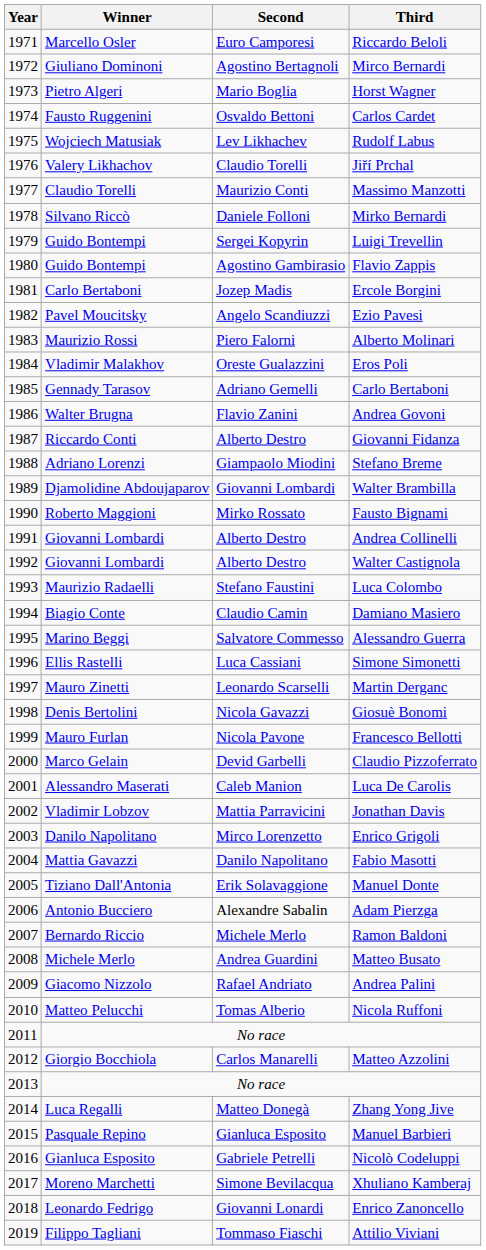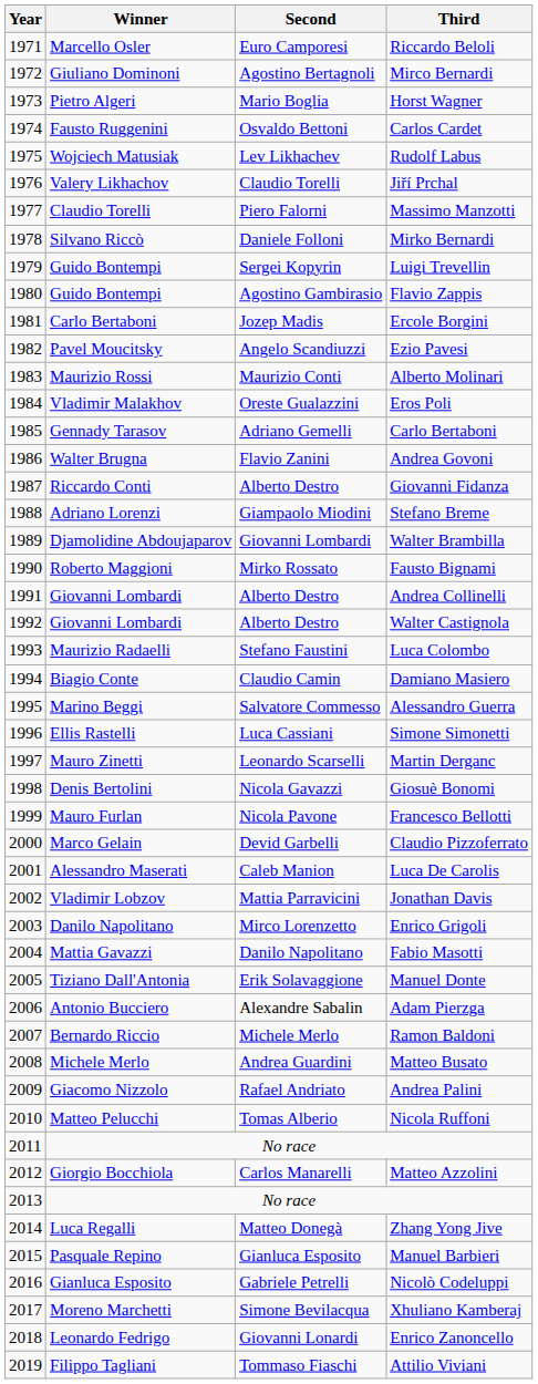 <table class="wikitable" style="font-size:95%">
 <tr>
 <th>Year</th>
 <th>Winner</th>
 <th>Second</th>
 <th>Third</th>
 </tr>
 <tr>
 <td>1971</td>
 <td> <a href='#'>Marcello Osler</a></td>
 <td> <a href='#'>Euro Camporesi</a></td>
 <td> <a href='#'>Riccardo Beloli</a></td>
 </tr>
 <tr>
 <td>1972</td>
 <td> <a href='#'>Giuliano Dominoni</a></td>
 <td> <a href='#'>Agostino Bertagnoli</a></td>
 <td> <a href='#'>Mirco Bernardi</a></td>
 </tr>
 <tr>
 <td>1973</td>
 <td> <a href='#'>Pietro Algeri</a></td>
 <td> <a href='#'>Mario Boglia</a></td>
 <td> <a href='#'>Horst Wagner</a></td>
 </tr>
 <tr>
 <td>1974</td>
 <td> <a href='#'>Fausto Ruggenini</a></td>
 <td> <a href='#'>Osvaldo Bettoni</a></td>
 <td> <a href='#'>Carlos Cardet</a></td>
 </tr>
 <tr>
 <td>1975</td>
 <td> <a href='#'>Wojciech Matusiak</a></td>
 <td> <a href='#'>Lev Likhachev</a></td>
 <td> <a href='#'>Rudolf Labus</a></td>
 </tr>
 <tr>
 <td>1976</td>
 <td> <a href='#'>Valery Likhachov</a></td>
 <td> <a href='#'>Claudio Torelli</a></td>
 <td> <a href='#'>Jiří Prchal</a></td>
 </tr>
 <tr>
 <td>1977</td>
 <td> <a href='#'>Claudio Torelli</a></td>
-<td> <a href='#'>Maurizio Conti</a></td>
+<td> <a href='#'>Piero Falorni</a></td>
 <td> <a href='#'>Massimo Manzotti</a></td>
 </tr>
 <tr>
 <td>1978</td>
 <td> <a href='#'>Silvano Riccò</a></td>
 <td> <a href='#'>Daniele Folloni</a></td>
 <td> <a href='#'>Mirko Bernardi</a></td>
 </tr>
 <tr>
 <td>1979</td>
 <td> <a href='#'>Guido Bontempi</a></td>
 <td> <a href='#'>Sergei Kopyrin</a></td>
 <td> <a href='#'>Luigi Trevellin</a></td>
 </tr>
 <tr>
 <td>1980</td>
 <td> <a href='#'>Guido Bontempi</a></td>
 <td> <a href='#'>Agostino Gambirasio</a></td>
 <td> <a href='#'>Flavio Zappis</a></td>
 </tr>
 <tr>
 <td>1981</td>
 <td> <a href='#'>Carlo Bertaboni</a></td>
 <td> <a href='#'>Jozep Madis</a></td>
 <td> <a href='#'>Ercole Borgini</a></td>
 </tr>
 <tr>
 <td>1982</td>
 <td> <a href='#'>Pavel Moucitsky</a></td>
 <td> <a href='#'>Angelo Scandiuzzi</a></td>
 <td> <a href='#'>Ezio Pavesi</a></td>
 </tr>
 <tr>
 <td>1983</td>
 <td> <a href='#'>Maurizio Rossi</a></td>
-<td> <a href='#'>Piero Falorni</a></td>
+<td> <a href='#'>Maurizio Conti</a></td>
 <td> <a href='#'>Alberto Molinari</a></td>
 </tr>
 <tr>
 <td>1984</td>
 <td> <a href='#'>Vladimir Malakhov</a></td>
 <td> <a href='#'>Oreste Gualazzini</a></td>
 <td> <a href='#'>Eros Poli</a></td>
 </tr>
 <tr>
 <td>1985</td>
 <td> <a href='#'>Gennady Tarasov</a></td>
 <td> <a href='#'>Adriano Gemelli</a></td>
 <td> <a href='#'>Carlo Bertaboni</a></td>
 </tr>
 <tr>
 <td>1986</td>
 <td> <a href='#'>Walter Brugna</a></td>
 <td> <a href='#'>Flavio Zanini</a></td>
 <td> <a href='#'>Andrea Govoni</a></td>
 </tr>
 <tr>
 <td>1987</td>
 <td> <a href='#'>Riccardo Conti</a></td>
 <td> <a href='#'>Alberto Destro</a></td>
 <td> <a href='#'>Giovanni Fidanza</a></td>
 </tr>
 <tr>
 <td>1988</td>
 <td> <a href='#'>Adriano Lorenzi</a></td>
 <td> <a href='#'>Giampaolo Miodini</a></td>
 <td> <a href='#'>Stefano Breme</a></td>
 </tr>
 <tr>
 <td>1989</td>
 <td> <a href='#'>Djamolidine Abdoujaparov</a></td>
 <td> <a href='#'>Giovanni Lombardi</a></td>
 <td> <a href='#'>Walter Brambilla</a></td>
 </tr>
 <tr>
 <td>1990</td>
 <td> <a href='#'>Roberto Maggioni</a></td>
 <td> <a href='#'>Mirko Rossato</a></td>
 <td> <a href='#'>Fausto Bignami</a></td>
 </tr>
 <tr>
 <td>1991</td>
 <td> <a href='#'>Giovanni Lombardi</a></td>
 <td> <a href='#'>Alberto Destro</a></td>
 <td> <a href='#'>Andrea Collinelli</a></td>
 </tr>
 <tr>
 <td>1992</td>
 <td> <a href='#'>Giovanni Lombardi</a></td>
 <td> <a href='#'>Alberto Destro</a></td>
 <td> <a href='#'>Walter Castignola</a></td>
 </tr>
 <tr>
 <td>1993</td>
 <td> <a href='#'>Maurizio Radaelli</a></td>
 <td> <a href='#'>Stefano Faustini</a></td>
 <td> <a href='#'>Luca Colombo</a></td>
 </tr>
 <tr>
 <td>1994</td>
 <td> <a href='#'>Biagio Conte</a></td>
 <td> <a href='#'>Claudio Camin</a></td>
 <td> <a href='#'>Damiano Masiero</a></td>
 </tr>
 <tr>
 <td>1995</td>
 <td> <a href='#'>Marino Beggi</a></td>
 <td> <a href='#'>Salvatore Commesso</a></td>
 <td> <a href='#'>Alessandro Guerra</a></td>
 </tr>
 <tr>
 <td>1996</td>
 <td> <a href='#'>Ellis Rastelli</a></td>
 <td> <a href='#'>Luca Cassiani</a></td>
 <td> <a href='#'>Simone Simonetti</a></td>
 </tr>
 <tr>
 <td>1997</td>
 <td> <a href='#'>Mauro Zinetti</a></td>
 <td> <a href='#'>Leonardo Scarselli</a></td>
 <td> <a href='#'>Martin Derganc</a></td>
 </tr>
 <tr>
 <td>1998</td>
 <td> <a href='#'>Denis Bertolini</a></td>
 <td> <a href='#'>Nicola Gavazzi</a></td>
 <td> <a href='#'>Giosuè Bonomi</a></td>
 </tr>
 <tr>
 <td>1999</td>
 <td> <a href='#'>Mauro Furlan</a></td>
 <td> <a href='#'>Nicola Pavone</a></td>
 <td> <a href='#'>Francesco Bellotti</a></td>
 </tr>
 <tr>
 <td>2000</td>
 <td> <a href='#'>Marco Gelain</a></td>
 <td> <a href='#'>Devid Garbelli</a></td>
 <td> <a href='#'>Claudio Pizzoferrato</a></td>
 </tr>
 <tr>
 <td>2001</td>
 <td> <a href='#'>Alessandro Maserati</a></td>
 <td> <a href='#'>Caleb Manion</a></td>
 <td> <a href='#'>Luca De Carolis</a></td>
 </tr>
 <tr>
 <td>2002</td>
 <td> <a href='#'>Vladimir Lobzov</a></td>
 <td> <a href='#'>Mattia Parravicini</a></td>
 <td> <a href='#'>Jonathan Davis</a></td>
 </tr>
 <tr>
 <td>2003</td>
 <td> <a href='#'>Danilo Napolitano</a></td>
 <td> <a href='#'>Mirco Lorenzetto</a></td>
 <td> <a href='#'>Enrico Grigoli</a></td>
 </tr>
 <tr>
 <td>2004</td>
 <td> <a href='#'>Mattia Gavazzi</a></td>
 <td> <a href='#'>Danilo Napolitano</a></td>
 <td> <a href='#'>Fabio Masotti</a></td>
 </tr>
 <tr>
 <td>2005</td>
 <td> <a href='#'>Tiziano Dall'Antonia</a></td>
 <td> <a href='#'>Erik Solavaggione</a></td>
 <td> <a href='#'>Manuel Donte</a></td>
 </tr>
 <tr>
 <td>2006</td>
 <td> <a href='#'>Antonio Bucciero</a></td>
 <td> Alexandre Sabalin</td>
 <td> <a href='#'>Adam Pierzga</a></td>
 </tr>
 <tr>
 <td>2007</td>
 <td> <a href='#'>Bernardo Riccio</a></td>
 <td> <a href='#'>Michele Merlo</a></td>
 <td> <a href='#'>Ramon Baldoni</a></td>
 </tr>
 <tr>
 <td>2008</td>
 <td> <a href='#'>Michele Merlo</a></td>
 <td> <a href='#'>Andrea Guardini</a></td>
 <td> <a href='#'>Matteo Busato</a></td>
 </tr>
 <tr>
 <td>2009</td>
 <td> <a href='#'>Giacomo Nizzolo</a></td>
 <td> <a href='#'>Rafael Andriato</a></td>
 <td> <a href='#'>Andrea Palini</a></td>
 </tr>
 <tr>
 <td>2010</td>
 <td> <a href='#'>Matteo Pelucchi</a></td>
 <td> <a href='#'>Tomas Alberio</a></td>
 <td> <a href='#'>Nicola Ruffoni</a></td>
 </tr>
 <tr>
 <td>2011</td>
 <td colspan=3 align=center><em>No race</em></td>
 </tr>
 <tr>
 <td>2012</td>
 <td> <a href='#'>Giorgio Bocchiola</a></td>
 <td> <a href='#'>Carlos Manarelli</a></td>
 <td> <a href='#'>Matteo Azzolini</a></td>
 </tr>
 <tr>
 <td>2013</td>
 <td colspan=3 align=center><em>No race</em></td>
 </tr>
 <tr>
 <td>2014</td>
 <td> <a href='#'>Luca Regalli</a></td>
 <td> <a href='#'>Matteo Donegà</a></td>
 <td> <a href='#'>Zhang Yong Jive</a></td>
 </tr>
 <tr>
 <td>2015</td>
 <td> <a href='#'>Pasquale Repino</a></td>
 <td> <a href='#'>Gianluca Esposito</a></td>
 <td> <a href='#'>Manuel Barbieri</a></td>
 </tr>
 <tr>
 <td>2016</td>
 <td> <a href='#'>Gianluca Esposito</a></td>
 <td> <a href='#'>Gabriele Petrelli</a></td>
 <td> <a href='#'>Nicolò Codeluppi</a></td>
 </tr>
 <tr>
 <td>2017</td>
 <td> <a href='#'>Moreno Marchetti</a></td>
 <td> <a href='#'>Simone Bevilacqua</a></td>
 <td> <a href='#'>Xhuliano Kamberaj</a></td>
 </tr>
 <tr>
 <td>2018</td>
 <td> <a href='#'>Leonardo Fedrigo</a></td>
 <td> <a href='#'>Giovanni Lonardi</a></td>
 <td> <a href='#'>Enrico Zanoncello</a></td>
 </tr>
 <tr>
 <td>2019</td>
 <td> <a href='#'>Filippo Tagliani</a></td>
 <td> <a href='#'>Tommaso Fiaschi</a></td>
 <td> <a href='#'>Attilio Viviani</a></td>
 </tr>
 </table>
